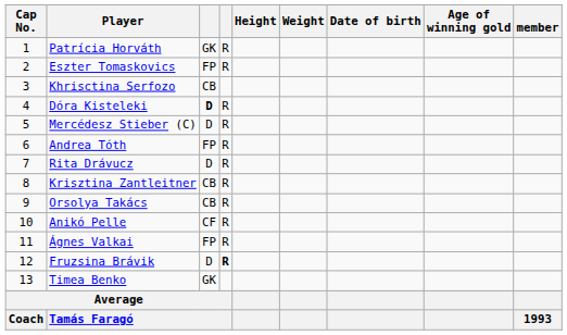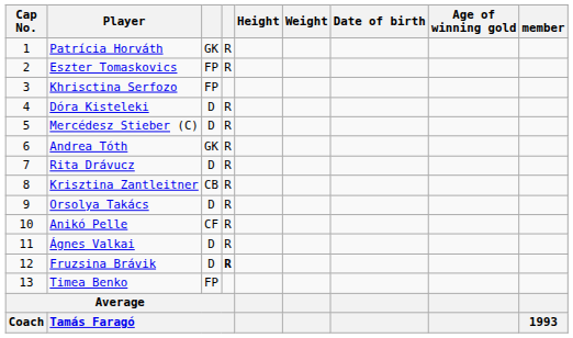 <table class="wikitable sortable" style="text-align: center; font-size: 85%; margin-left: 1em;">
 <tr>
 <th>Cap<br>No.</th>
 <th>Player</th>
 <th></th>
 <th></th>
 <th>Height</th>
 <th>Weight</th>
 <th>Date of birth</th>
 <th>Age of<br>winning gold</th>
 <th><br>member</th>
 </tr>
 <tr>
 <td>1</td>
 <td style="text-align: left;" data-sort-value="Horváth, Patrícia"><a href='#'>Patrícia Horváth</a></td>
 <td>GK</td>
 <td>R</td>
 <td style="text-align: left;"></td>
 <td style="text-align: right;"></td>
 <td style="text-align: right;"></td>
 <td style="text-align: left;"></td>
 <td></td>
 </tr>
 <tr>
 <td>2</td>
 <td style="text-align: left;" data-sort-value="Tomaskovics, Eszter"><a href='#'>Eszter Tomaskovics</a></td>
 <td>FP</td>
 <td>R</td>
 <td style="text-align: left;"></td>
 <td style="text-align: right;"></td>
 <td style="text-align: right;"></td>
 <td style="text-align: left;"></td>
 <td></td>
 </tr>
 <tr>
 <td>3</td>
 <td style="text-align: left;" data-sort-value="Serfozo, Khrisctina"><a href='#'>Khrisctina Serfozo</a></td>
-<td>CB</td>
+<td>FP</td>
 <td></td>
 <td style="text-align: left;"></td>
 <td style="text-align: right;"></td>
 <td style="text-align: right;"></td>
 <td style="text-align: left;"></td>
 <td></td>
 </tr>
 <tr>
 <td>4</td>
 <td style="text-align: left;" data-sort-value="Kisteleki, Dóra"><a href='#'>Dóra Kisteleki</a></td>
-<td><strong>D</strong></td>
+<td>D</td>
 <td>R</td>
 <td style="text-align: left;"></td>
 <td style="text-align: right;"></td>
 <td style="text-align: right;"></td>
 <td style="text-align: left;"></td>
 <td></td>
 </tr>
 <tr>
 <td>5</td>
 <td style="text-align: left;" data-sort-value="Stieber, Mercédesz"><a href='#'>Mercédesz Stieber</a> (C)</td>
 <td>D</td>
 <td>R</td>
 <td style="text-align: left;"></td>
 <td style="text-align: right;"></td>
 <td style="text-align: right;"></td>
 <td style="text-align: left;"></td>
 <td></td>
 </tr>
 <tr>
 <td>6</td>
 <td style="text-align: left;" data-sort-value="Tóth, Andrea"><a href='#'>Andrea Tóth</a></td>
-<td>FP</td>
+<td>GK</td>
 <td>R</td>
 <td style="text-align: left;"></td>
 <td style="text-align: right;"></td>
 <td style="text-align: right;"></td>
 <td style="text-align: left;"></td>
 <td></td>
 </tr>
 <tr>
 <td>7</td>
 <td style="text-align: left;" data-sort-value="Drávucz, Rita"><a href='#'>Rita Drávucz</a></td>
 <td>D</td>
 <td>R</td>
 <td style="text-align: left;"></td>
 <td style="text-align: right;"></td>
 <td style="text-align: right;"></td>
 <td style="text-align: left;"></td>
 <td></td>
 </tr>
 <tr>
 <td>8</td>
 <td style="text-align: left;" data-sort-value="Zantleitner, Krisztina"><a href='#'>Krisztina Zantleitner</a></td>
 <td>CB</td>
 <td>R</td>
 <td style="text-align: left;"></td>
 <td style="text-align: right;"></td>
 <td style="text-align: right;"></td>
 <td style="text-align: left;"></td>
 <td></td>
 </tr>
 <tr>
 <td>9</td>
 <td style="text-align: left;" data-sort-value="Takács, Orsolya"><a href='#'>Orsolya Takács</a></td>
-<td>CB</td>
+<td>D</td>
 <td>R</td>
 <td style="text-align: left;"></td>
 <td style="text-align: right;"></td>
 <td style="text-align: right;"></td>
 <td style="text-align: left;"></td>
 <td></td>
 </tr>
 <tr>
 <td>10</td>
 <td style="text-align: left;" data-sort-value="Pelle, Anikó"><a href='#'>Anikó Pelle</a></td>
 <td>CF</td>
 <td>R</td>
 <td style="text-align: left;"></td>
 <td style="text-align: right;"></td>
 <td style="text-align: right;"></td>
 <td style="text-align: left;"></td>
 <td></td>
 </tr>
 <tr>
 <td>11</td>
 <td style="text-align: left;" data-sort-value="Valkai, Ágnes"><a href='#'>Ágnes Valkai</a></td>
-<td>FP</td>
+<td>D</td>
 <td>R</td>
 <td style="text-align: left;"></td>
 <td style="text-align: right;"></td>
 <td style="text-align: right;"></td>
 <td style="text-align: left;"></td>
 <td></td>
 </tr>
 <tr>
 <td>12</td>
 <td style="text-align: left;" data-sort-value="Brávik, Fruzsina"><a href='#'>Fruzsina Brávik</a></td>
 <td>D</td>
 <td><strong>R</strong></td>
 <td style="text-align: left;"></td>
 <td style="text-align: right;"></td>
 <td style="text-align: right;"></td>
 <td style="text-align: left;"></td>
 <td></td>
 </tr>
 <tr>
 <td>13</td>
 <td style="text-align: left;" data-sort-value="Benko, Timea"><a href='#'>Timea Benko</a></td>
-<td>GK</td>
+<td>FP</td>
 <td></td>
 <td style="text-align: left;"></td>
 <td style="text-align: right;"></td>
 <td style="text-align: right;"></td>
 <td style="text-align: left;"></td>
 <td></td>
 </tr>
 <tr>
 <th colspan="4">Average</th>
 <th style="text-align: left;"></th>
 <th style="text-align: right;"></th>
 <th style="text-align: right;"></th>
 <th style="text-align: left;"></th>
 <th></th>
 </tr>
 <tr>
 <th>Coach</th>
 <th colspan="3" style="text-align: left;"><a href='#'>Tamás Faragó</a></th>
 <th style="text-align: left;"></th>
 <th></th>
 <th style="text-align: right;"></th>
 <th style="text-align: left;"></th>
 <th>1993</th>
 </tr>
 </table>
